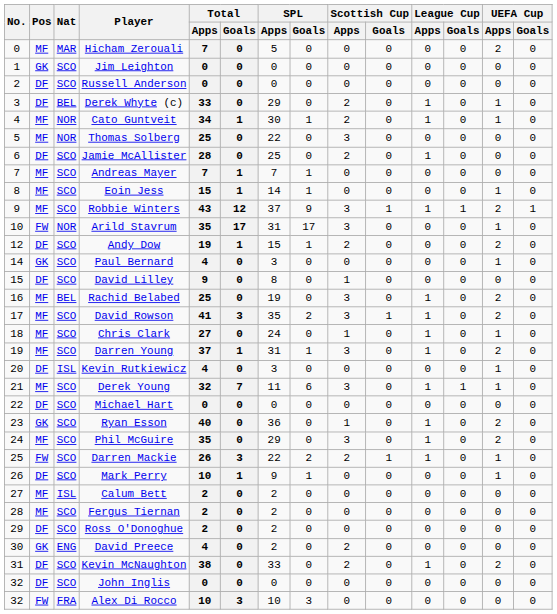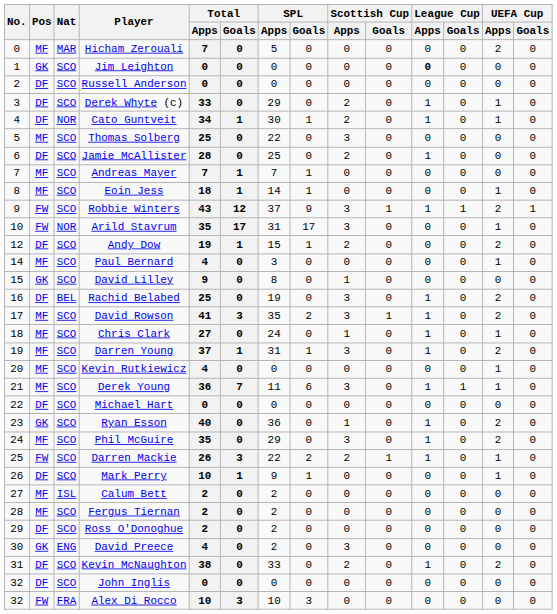 <table class="wikitable sortable" style="text-align: center;">
 <tr>
 <th rowspan="2"><abbr>No.</abbr></th>
 <th rowspan="2"><abbr>Pos</abbr></th>
 <th rowspan="2"><abbr>Nat</abbr></th>
 <th rowspan="2">Player</th>
 <th colspan="2">Total</th>
 <th colspan="2">SPL</th>
 <th colspan="2">Scottish Cup</th>
 <th colspan="2">League Cup</th>
 <th colspan="2">UEFA Cup</th>
 </tr>
 <tr>
 <th>Apps</th>
 <th>Goals</th>
 <th>Apps</th>
 <th>Goals</th>
 <th>Apps</th>
 <th>Goals</th>
 <th>Apps</th>
 <th>Goals</th>
 <th>Apps</th>
 <th>Goals</th>
 </tr>
 <tr>
 <td>0</td>
 <td><a href='#'>MF</a></td>
 <td> <a href='#'>MAR</a></td>
 <td><a href='#'>Hicham Zerouali</a></td>
 <th>7</th>
 <th>0</th>
 <td>5</td>
 <td>0</td>
 <td>0</td>
 <td>0</td>
 <td>0</td>
 <td>0</td>
 <td>2</td>
 <td>0</td>
 </tr>
 <tr>
 <td>1</td>
 <td><a href='#'>GK</a></td>
 <td> <a href='#'>SCO</a></td>
 <td><a href='#'>Jim Leighton</a></td>
 <th>0</th>
 <th>0</th>
 <td>0</td>
 <td>0</td>
 <td>0</td>
 <td>0</td>
-<td>0</td>
+<td><strong>0</strong></td>
 <td>0</td>
 <td>0</td>
 <td>0</td>
 </tr>
 <tr>
 <td>2</td>
 <td><a href='#'>DF</a></td>
 <td> <a href='#'>SCO</a></td>
 <td><a href='#'>Russell Anderson</a></td>
 <th>0</th>
 <th>0</th>
 <td>0</td>
 <td>0</td>
 <td>0</td>
 <td>0</td>
 <td>0</td>
 <td>0</td>
 <td>0</td>
 <td>0</td>
 </tr>
 <tr>
 <td>3</td>
 <td><a href='#'>DF</a></td>
-<td> <a href='#'>BEL</a></td>
+<td> <a href='#'>SCO</a></td>
 <td><a href='#'>Derek Whyte</a> (c)</td>
 <th>33</th>
 <th>0</th>
 <td>29</td>
 <td>0</td>
 <td>2</td>
 <td>0</td>
 <td>1</td>
 <td>0</td>
 <td>1</td>
 <td>0</td>
 </tr>
 <tr>
 <td>4</td>
-<td><a href='#'>MF</a></td>
+<td><a href='#'>DF</a></td>
 <td> <a href='#'>NOR</a></td>
 <td><a href='#'>Cato Guntveit</a></td>
 <th>34</th>
 <th>1</th>
 <td>30</td>
 <td>1</td>
 <td>2</td>
 <td>0</td>
 <td>1</td>
 <td>0</td>
 <td>1</td>
 <td>0</td>
 </tr>
 <tr>
 <td>5</td>
 <td><a href='#'>MF</a></td>
-<td> <a href='#'>NOR</a></td>
+<td> <a href='#'>SCO</a></td>
 <td><a href='#'>Thomas Solberg</a></td>
 <th>25</th>
 <th>0</th>
 <td>22</td>
 <td>0</td>
 <td>3</td>
 <td>0</td>
 <td>0</td>
 <td>0</td>
 <td>0</td>
 <td>0</td>
 </tr>
 <tr>
 <td>6</td>
 <td><a href='#'>DF</a></td>
 <td> <a href='#'>SCO</a></td>
 <td><a href='#'>Jamie McAllister</a></td>
 <th>28</th>
 <th>0</th>
 <td>25</td>
 <td>0</td>
 <td>2</td>
 <td>0</td>
 <td>1</td>
 <td>0</td>
 <td>0</td>
 <td>0</td>
 </tr>
 <tr>
 <td>7</td>
 <td><a href='#'>MF</a></td>
 <td> <a href='#'>SCO</a></td>
 <td><a href='#'>Andreas Mayer</a></td>
 <th>7</th>
 <th>1</th>
 <td>7</td>
 <td>1</td>
 <td>0</td>
 <td>0</td>
 <td>0</td>
 <td>0</td>
 <td>0</td>
 <td>0</td>
 </tr>
 <tr>
 <td>8</td>
 <td><a href='#'>MF</a></td>
 <td> <a href='#'>SCO</a></td>
 <td><a href='#'>Eoin Jess</a></td>
-<th>15</th>
+<th>18</th>
 <th>1</th>
 <td>14</td>
 <td>1</td>
 <td>0</td>
 <td>0</td>
 <td>0</td>
 <td>0</td>
 <td>1</td>
 <td>0</td>
 </tr>
 <tr>
 <td>9</td>
-<td><a href='#'>MF</a></td>
+<td><a href='#'>FW</a></td>
 <td> <a href='#'>SCO</a></td>
 <td><a href='#'>Robbie Winters</a></td>
 <th>43</th>
 <th>12</th>
 <td>37</td>
 <td>9</td>
 <td>3</td>
 <td>1</td>
 <td>1</td>
 <td>1</td>
 <td>2</td>
 <td>1</td>
 </tr>
 <tr>
 <td>10</td>
 <td><a href='#'>FW</a></td>
 <td> <a href='#'>NOR</a></td>
 <td><a href='#'>Arild Stavrum</a></td>
 <th>35</th>
 <th>17</th>
 <td>31</td>
 <td>17</td>
 <td>3</td>
 <td>0</td>
 <td>0</td>
 <td>0</td>
 <td>1</td>
 <td>0</td>
 </tr>
 <tr>
 <td>12</td>
 <td><a href='#'>DF</a></td>
 <td> <a href='#'>SCO</a></td>
 <td><a href='#'>Andy Dow</a></td>
 <th>19</th>
 <th>1</th>
 <td>15</td>
 <td>1</td>
 <td>2</td>
 <td>0</td>
 <td>0</td>
 <td>0</td>
 <td>2</td>
 <td>0</td>
 </tr>
 <tr>
 <td>14</td>
-<td><a href='#'>GK</a></td>
+<td><a href='#'>MF</a></td>
 <td> <a href='#'>SCO</a></td>
 <td><a href='#'>Paul Bernard</a></td>
 <th>4</th>
 <th>0</th>
 <td>3</td>
 <td>0</td>
 <td>0</td>
 <td>0</td>
 <td>0</td>
 <td>0</td>
 <td>1</td>
 <td>0</td>
 </tr>
 <tr>
 <td>15</td>
-<td><a href='#'>DF</a></td>
+<td><a href='#'>GK</a></td>
 <td> <a href='#'>SCO</a></td>
 <td><a href='#'>David Lilley</a></td>
 <th>9</th>
 <th>0</th>
 <td>8</td>
 <td>0</td>
 <td>1</td>
 <td>0</td>
 <td>0</td>
 <td>0</td>
 <td>0</td>
 <td>0</td>
 </tr>
 <tr>
 <td>16</td>
-<td><a href='#'>MF</a></td>
+<td><a href='#'>DF</a></td>
 <td> <a href='#'>BEL</a></td>
 <td><a href='#'>Rachid Belabed</a></td>
 <th>25</th>
 <th>0</th>
 <td>19</td>
 <td>0</td>
 <td>3</td>
 <td>0</td>
 <td>1</td>
 <td>0</td>
 <td>2</td>
 <td>0</td>
 </tr>
 <tr>
 <td>17</td>
 <td><a href='#'>MF</a></td>
 <td> <a href='#'>SCO</a></td>
 <td><a href='#'>David Rowson</a></td>
 <th>41</th>
 <th>3</th>
 <td>35</td>
 <td>2</td>
 <td>3</td>
 <td>1</td>
 <td>1</td>
 <td>0</td>
 <td>2</td>
 <td>0</td>
 </tr>
 <tr>
 <td>18</td>
 <td><a href='#'>MF</a></td>
 <td> <a href='#'>SCO</a></td>
 <td><a href='#'>Chris Clark</a></td>
 <th>27</th>
 <th>0</th>
 <td>24</td>
 <td>0</td>
 <td>1</td>
 <td>0</td>
 <td>1</td>
 <td>0</td>
 <td>1</td>
 <td>0</td>
 </tr>
 <tr>
 <td>19</td>
 <td><a href='#'>MF</a></td>
 <td> <a href='#'>SCO</a></td>
 <td><a href='#'>Darren Young</a></td>
 <th>37</th>
 <th>1</th>
 <td>31</td>
 <td>1</td>
 <td>3</td>
 <td>0</td>
 <td>1</td>
 <td>0</td>
 <td>2</td>
 <td>0</td>
 </tr>
 <tr>
 <td>20</td>
-<td><a href='#'>DF</a></td>
-<td> <a href='#'>ISL</a></td>
+<td><a href='#'>MF</a></td>
+<td> <a href='#'>SCO</a></td>
 <td><a href='#'>Kevin Rutkiewicz</a></td>
 <th>4</th>
 <th>0</th>
-<td>3</td>
+<td>0</td>
 <td>0</td>
 <td>0</td>
 <td>0</td>
 <td>0</td>
 <td>0</td>
 <td>1</td>
 <td>0</td>
 </tr>
 <tr>
 <td>21</td>
 <td><a href='#'>MF</a></td>
 <td> <a href='#'>SCO</a></td>
 <td><a href='#'>Derek Young</a></td>
-<th>32</th>
+<th>36</th>
 <th>7</th>
 <td>11</td>
 <td>6</td>
 <td>3</td>
 <td>0</td>
 <td>1</td>
 <td>1</td>
 <td>1</td>
 <td>0</td>
 </tr>
 <tr>
 <td>22</td>
 <td><a href='#'>DF</a></td>
 <td> <a href='#'>SCO</a></td>
 <td><a href='#'>Michael Hart</a></td>
 <th>0</th>
 <th>0</th>
 <td>0</td>
 <td>0</td>
 <td>0</td>
 <td>0</td>
 <td>0</td>
 <td>0</td>
 <td>0</td>
 <td>0</td>
 </tr>
 <tr>
 <td>23</td>
 <td><a href='#'>GK</a></td>
 <td> <a href='#'>SCO</a></td>
 <td><a href='#'>Ryan Esson</a></td>
 <th>40</th>
 <th>0</th>
 <td>36</td>
 <td>0</td>
 <td>1</td>
 <td>0</td>
 <td>1</td>
 <td>0</td>
 <td>2</td>
 <td>0</td>
 </tr>
 <tr>
 <td>24</td>
 <td><a href='#'>MF</a></td>
 <td> <a href='#'>SCO</a></td>
 <td><a href='#'>Phil McGuire</a></td>
 <th>35</th>
 <th>0</th>
 <td>29</td>
 <td>0</td>
 <td>3</td>
 <td>0</td>
 <td>1</td>
 <td>0</td>
 <td>2</td>
 <td>0</td>
 </tr>
 <tr>
 <td>25</td>
 <td><a href='#'>FW</a></td>
 <td> <a href='#'>SCO</a></td>
 <td><a href='#'>Darren Mackie</a></td>
 <th>26</th>
 <th>3</th>
 <td>22</td>
 <td>2</td>
 <td>2</td>
 <td>1</td>
 <td>1</td>
 <td>0</td>
 <td>1</td>
 <td>0</td>
 </tr>
 <tr>
 <td>26</td>
 <td><a href='#'>DF</a></td>
 <td> <a href='#'>SCO</a></td>
 <td><a href='#'>Mark Perry</a></td>
 <th>10</th>
 <th>1</th>
 <td>9</td>
 <td>1</td>
 <td>0</td>
 <td>0</td>
 <td>0</td>
 <td>0</td>
 <td>1</td>
 <td>0</td>
 </tr>
 <tr>
 <td>27</td>
 <td><a href='#'>MF</a></td>
 <td> <a href='#'>ISL</a></td>
 <td><a href='#'>Calum Bett</a></td>
 <th>2</th>
 <th>0</th>
 <td>2</td>
 <td>0</td>
 <td>0</td>
 <td>0</td>
 <td>0</td>
 <td>0</td>
 <td>0</td>
 <td>0</td>
 </tr>
 <tr>
 <td>28</td>
 <td><a href='#'>MF</a></td>
 <td> <a href='#'>SCO</a></td>
 <td><a href='#'>Fergus Tiernan</a></td>
 <th>2</th>
 <th>0</th>
 <td>2</td>
 <td>0</td>
 <td>0</td>
 <td>0</td>
 <td>0</td>
 <td>0</td>
 <td>0</td>
 <td>0</td>
 </tr>
 <tr>
 <td>29</td>
 <td><a href='#'>DF</a></td>
 <td> <a href='#'>SCO</a></td>
 <td><a href='#'>Ross O'Donoghue</a></td>
 <th>2</th>
 <th>0</th>
 <td>2</td>
 <td>0</td>
 <td>0</td>
 <td>0</td>
 <td>0</td>
 <td>0</td>
 <td>0</td>
 <td>0</td>
 </tr>
 <tr>
 <td>30</td>
 <td><a href='#'>GK</a></td>
 <td> <a href='#'>ENG</a></td>
 <td><a href='#'>David Preece</a></td>
 <th>4</th>
 <th>0</th>
 <td>2</td>
 <td>0</td>
-<td>2</td>
+<td>3</td>
 <td>0</td>
 <td>0</td>
 <td>0</td>
 <td>0</td>
 <td>0</td>
 </tr>
 <tr>
 <td>31</td>
 <td><a href='#'>DF</a></td>
 <td> <a href='#'>SCO</a></td>
 <td><a href='#'>Kevin McNaughton</a></td>
 <th>38</th>
 <th>0</th>
 <td>33</td>
 <td>0</td>
 <td>2</td>
 <td>0</td>
 <td>1</td>
 <td>0</td>
 <td>2</td>
 <td>0</td>
 </tr>
 <tr>
 <td>32</td>
 <td><a href='#'>DF</a></td>
 <td> <a href='#'>SCO</a></td>
 <td><a href='#'>John Inglis</a></td>
 <th>0</th>
 <th>0</th>
 <td>0</td>
 <td>0</td>
 <td>0</td>
 <td>0</td>
 <td>0</td>
 <td>0</td>
 <td>0</td>
 <td>0</td>
 </tr>
 <tr>
 <td>32</td>
 <td><a href='#'>FW</a></td>
 <td> <a href='#'>FRA</a></td>
 <td><a href='#'>Alex Di Rocco</a></td>
 <th>10</th>
 <th>3</th>
 <td>10</td>
 <td>3</td>
 <td>0</td>
 <td>0</td>
 <td>0</td>
 <td>0</td>
 <td>0</td>
 <td>0</td>
 </tr>
 </table>
